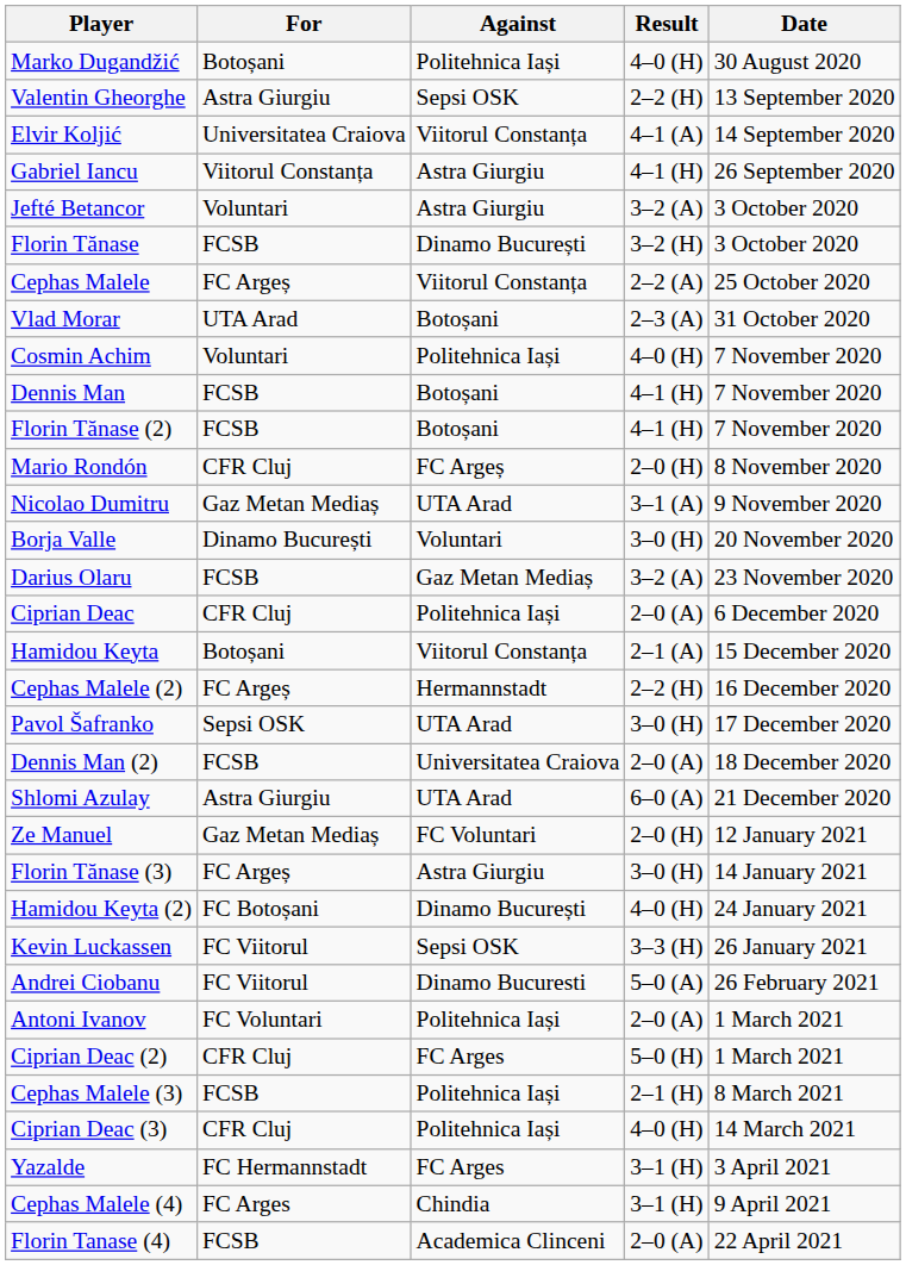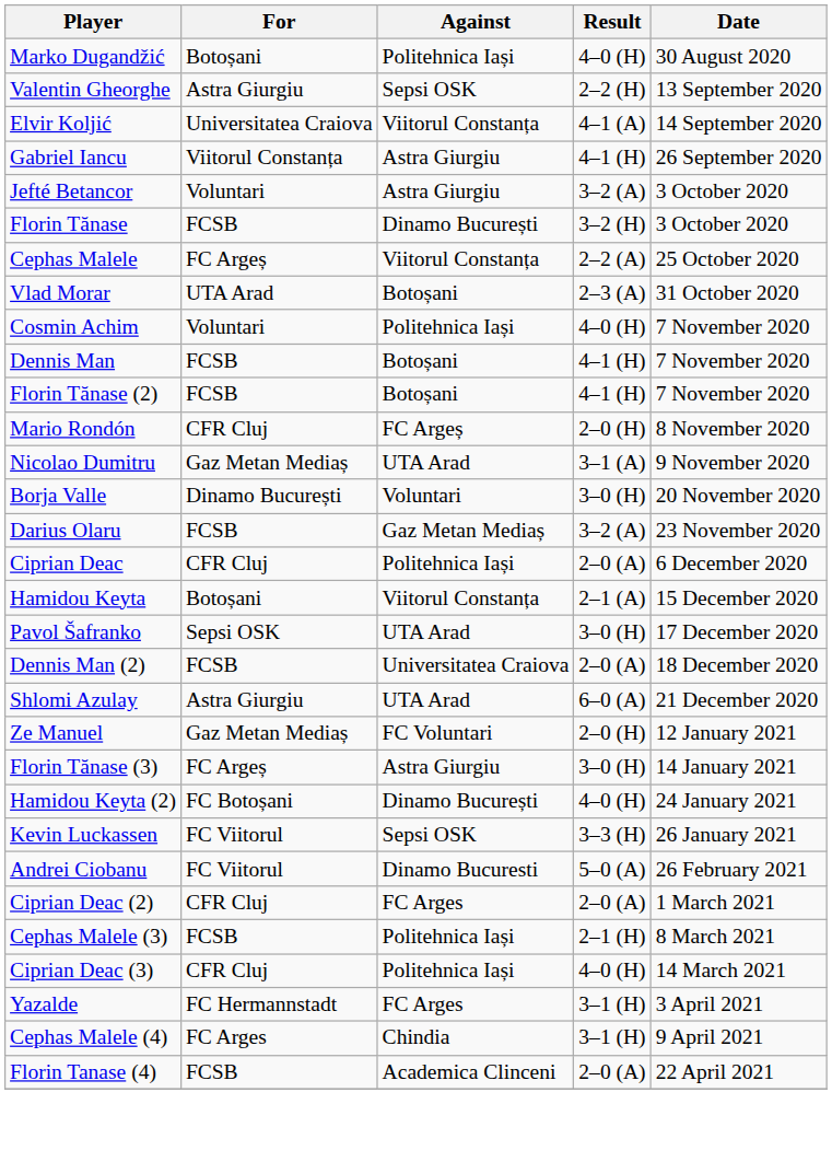 <table class="wikitable sortable">
 <tr>
 <th>Player</th>
 <th>For</th>
 <th>Against</th>
 <th>Result</th>
 <th>Date</th>
 </tr>
 <tr>
 <td> <a href='#'>Marko Dugandžić</a></td>
 <td>Botoșani</td>
 <td>Politehnica Iași</td>
 <td align=center>4–0 (H)</td>
 <td>30 August 2020</td>
 </tr>
 <tr>
 <td> <a href='#'>Valentin Gheorghe</a></td>
 <td>Astra Giurgiu</td>
 <td>Sepsi OSK</td>
 <td align=center>2–2 (H)</td>
 <td>13 September 2020</td>
 </tr>
 <tr>
 <td> <a href='#'>Elvir Koljić</a></td>
 <td>Universitatea Craiova</td>
 <td>Viitorul Constanța</td>
 <td align=center>4–1 (A)</td>
 <td>14 September 2020</td>
 </tr>
 <tr>
 <td> <a href='#'>Gabriel Iancu</a></td>
 <td>Viitorul Constanța</td>
 <td>Astra Giurgiu</td>
 <td align=center>4–1 (H)</td>
 <td>26 September 2020</td>
 </tr>
 <tr>
 <td> <a href='#'>Jefté Betancor</a></td>
 <td>Voluntari</td>
 <td>Astra Giurgiu</td>
 <td align=center>3–2 (A)</td>
 <td>3 October 2020</td>
 </tr>
 <tr>
 <td> <a href='#'>Florin Tănase</a></td>
 <td>FCSB</td>
 <td>Dinamo București</td>
 <td align=center>3–2 (H)</td>
 <td>3 October 2020</td>
 </tr>
 <tr>
 <td> <a href='#'>Cephas Malele</a></td>
 <td>FC Argeș</td>
 <td>Viitorul Constanța</td>
 <td align=center>2–2 (A)</td>
 <td>25 October 2020</td>
 </tr>
 <tr>
 <td> <a href='#'>Vlad Morar</a></td>
 <td>UTA Arad</td>
 <td>Botoșani</td>
 <td align=center>2–3 (A)</td>
 <td>31 October 2020</td>
 </tr>
 <tr>
 <td> <a href='#'>Cosmin Achim</a></td>
 <td>Voluntari</td>
 <td>Politehnica Iași</td>
 <td align=center>4–0 (H)</td>
 <td>7 November 2020</td>
 </tr>
 <tr>
 <td> <a href='#'>Dennis Man</a></td>
 <td>FCSB</td>
 <td>Botoșani</td>
 <td align=center>4–1 (H)</td>
 <td>7 November 2020</td>
 </tr>
 <tr>
 <td> <a href='#'>Florin Tănase</a> (2)</td>
 <td>FCSB</td>
 <td>Botoșani</td>
 <td align=center>4–1 (H)</td>
 <td>7 November 2020</td>
 </tr>
 <tr>
 <td> <a href='#'>Mario Rondón</a></td>
 <td>CFR Cluj</td>
 <td>FC Argeș</td>
 <td align=center>2–0 (H)</td>
 <td>8 November 2020</td>
 </tr>
 <tr>
 <td> <a href='#'>Nicolao Dumitru</a></td>
 <td>Gaz Metan Mediaș</td>
 <td>UTA Arad</td>
 <td align=center>3–1 (A)</td>
 <td>9 November 2020</td>
 </tr>
 <tr>
 <td> <a href='#'>Borja Valle</a></td>
 <td>Dinamo București</td>
 <td>Voluntari</td>
 <td align=center>3–0 (H)</td>
 <td>20 November 2020</td>
 </tr>
 <tr>
 <td> <a href='#'>Darius Olaru</a></td>
 <td>FCSB</td>
 <td>Gaz Metan Mediaș</td>
 <td align=center>3–2 (A)</td>
 <td>23 November 2020</td>
 </tr>
 <tr>
 <td> <a href='#'>Ciprian Deac</a></td>
 <td>CFR Cluj</td>
 <td>Politehnica Iași</td>
 <td align=center>2–0 (A)</td>
 <td>6 December 2020</td>
 </tr>
 <tr>
 <td> <a href='#'>Hamidou Keyta</a></td>
 <td>Botoșani</td>
 <td>Viitorul Constanța</td>
 <td align=center>2–1 (A)</td>
 <td>15 December 2020</td>
 </tr>
 <tr>
-<td> <a href='#'>Cephas Malele</a> (2)</td>
-<td>FC Argeș</td>
-<td>Hermannstadt</td>
-<td align=center>2–2 (H)</td>
-<td>16 December 2020</td>
-</tr>
-<tr>
 <td> <a href='#'>Pavol Šafranko</a></td>
 <td>Sepsi OSK</td>
 <td>UTA Arad</td>
 <td align=center>3–0 (H)</td>
 <td>17 December 2020</td>
 </tr>
 <tr>
 <td> <a href='#'>Dennis Man</a> (2)</td>
 <td>FCSB</td>
 <td>Universitatea Craiova</td>
 <td align=center>2–0 (A)</td>
 <td>18 December 2020</td>
 </tr>
 <tr>
 <td> <a href='#'>Shlomi Azulay</a></td>
 <td>Astra Giurgiu</td>
 <td>UTA Arad</td>
 <td align=center>6–0 (A)</td>
 <td>21 December 2020</td>
 </tr>
 <tr>
 <td> <a href='#'>Ze Manuel</a></td>
 <td>Gaz Metan Mediaș</td>
 <td>FC Voluntari</td>
 <td align=center>2–0 (H)</td>
 <td>12 January 2021</td>
 </tr>
 <tr>
 <td> <a href='#'>Florin Tănase</a> (3)</td>
 <td>FC Argeș</td>
 <td>Astra Giurgiu</td>
 <td align=center>3–0 (H)</td>
 <td>14 January 2021</td>
 </tr>
 <tr>
 <td> <a href='#'>Hamidou Keyta</a> (2)</td>
 <td>FC Botoșani</td>
 <td>Dinamo București</td>
 <td align=center>4–0 (H)</td>
 <td>24 January 2021</td>
 </tr>
 <tr>
 <td> <a href='#'>Kevin Luckassen</a></td>
 <td>FC Viitorul</td>
 <td>Sepsi OSK</td>
 <td align=center>3–3 (H)</td>
 <td>26 January 2021</td>
 </tr>
 <tr>
 <td> <a href='#'>Andrei Ciobanu</a></td>
 <td>FC Viitorul</td>
 <td>Dinamo Bucuresti</td>
 <td align=center>5–0 (A)</td>
 <td>26 February 2021</td>
 </tr>
 <tr>
-<td> <a href='#'>Antoni Ivanov</a></td>
-<td>FC Voluntari</td>
-<td>Politehnica Iași</td>
-<td align=center>2–0 (A)</td>
-<td>1 March 2021</td>
-</tr>
-<tr>
 <td> <a href='#'>Ciprian Deac</a> (2)</td>
 <td>CFR Cluj</td>
 <td>FC Arges</td>
-<td align=center>5–0 (H)</td>
+<td align=center>2–0 (A)</td>
 <td>1 March 2021</td>
 </tr>
 <tr>
 <td> <a href='#'>Cephas Malele</a> (3)</td>
 <td>FCSB</td>
 <td>Politehnica Iași</td>
 <td align=center>2–1 (H)</td>
 <td>8 March 2021</td>
 </tr>
 <tr>
 <td> <a href='#'>Ciprian Deac</a> (3)</td>
 <td>CFR Cluj</td>
 <td>Politehnica Iași</td>
 <td align=center>4–0 (H)</td>
 <td>14 March 2021</td>
 </tr>
 <tr>
 <td> <a href='#'>Yazalde</a></td>
 <td>FC Hermannstadt</td>
 <td>FC Arges</td>
 <td align=center>3–1 (H)</td>
 <td>3 April 2021</td>
 </tr>
 <tr>
 <td> <a href='#'>Cephas Malele</a> (4)</td>
 <td>FC Arges</td>
 <td>Chindia</td>
 <td align=center>3–1 (H)</td>
 <td>9 April 2021</td>
 </tr>
 <tr>
 <td> <a href='#'>Florin Tanase</a> (4)</td>
 <td>FCSB</td>
 <td>Academica Clinceni</td>
 <td align=center>2–0 (A)</td>
 <td>22 April 2021</td>
 </tr>
 <tr>
 </tr>
 </table>
